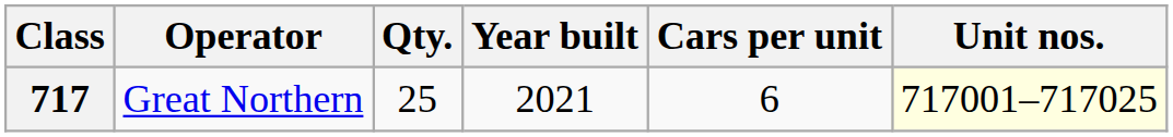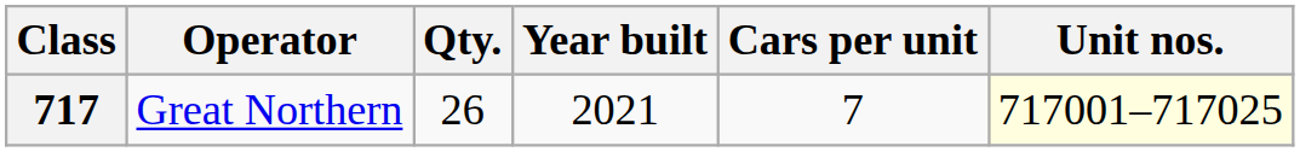 <table class="wikitable">
 <tr>
 <th>Class</th>
 <th>Operator</th>
 <th>Qty.</th>
 <th>Year built</th>
 <th>Cars per unit</th>
 <th>Unit nos.</th>
 </tr>
 <tr>
 <th>717</th>
 <td><a href='#'>Great Northern</a></td>
-<td align=center>25</td>
+<td align=center>26</td>
 <td align=center>2021</td>
-<td align=center>6</td>
+<td align=center>7</td>
 <td align=center style="background: lightyellow;">717001–717025</td>
 </tr>
 </table>
